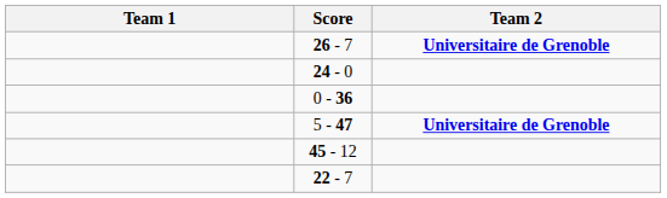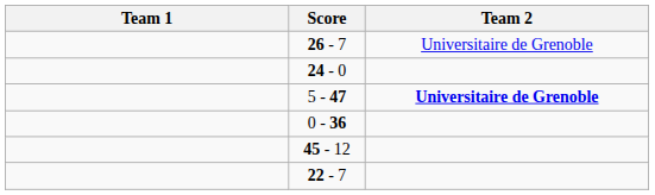 <table class="wikitable" style="text-align: center;">
 <tr>
 <th style="width:200pt;">Team 1</th>
 <th style="width:50pt;">Score</th>
 <th style="width:200pt;">Team 2</th>
 </tr>
 <tr>
 <td><strong></strong></td>
 <td><strong>26</strong> - 7</td>
-<td><strong><a href='#'>Universitaire de Grenoble</a></strong></td>
+<td><a href='#'>Universitaire de Grenoble</a></td>
 </tr>
 <tr>
 <td><strong></strong></td>
 <td><strong>24</strong> - 0</td>
 <td></td>
 </tr>
 <tr>
 <td></td>
-<td>0 - <strong>36</strong></td>
-<td><strong></strong></td>
+<td>5 - <strong>47</strong></td>
+<td><strong><a href='#'>Universitaire de Grenoble</a></strong></td>
 </tr>
 <tr>
 <td></td>
-<td>5 - <strong>47</strong></td>
-<td><strong><a href='#'>Universitaire de Grenoble</a></strong></td>
+<td>0 - <strong>36</strong></td>
+<td><strong></strong></td>
 </tr>
 <tr>
 <td><strong></strong></td>
 <td><strong>45</strong> - 12</td>
 <td></td>
 </tr>
 <tr>
 <td><strong></strong></td>
 <td><strong>22</strong> - 7</td>
 <td></td>
 </tr>
 </table>
